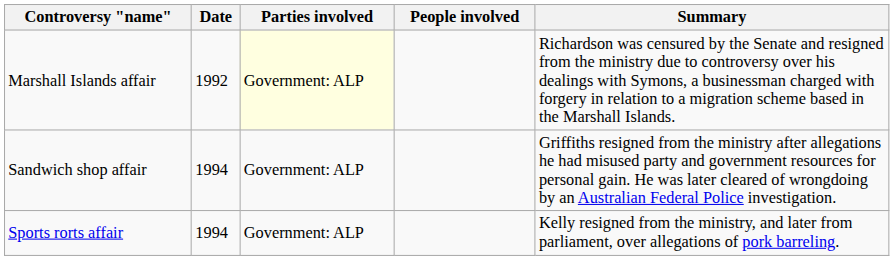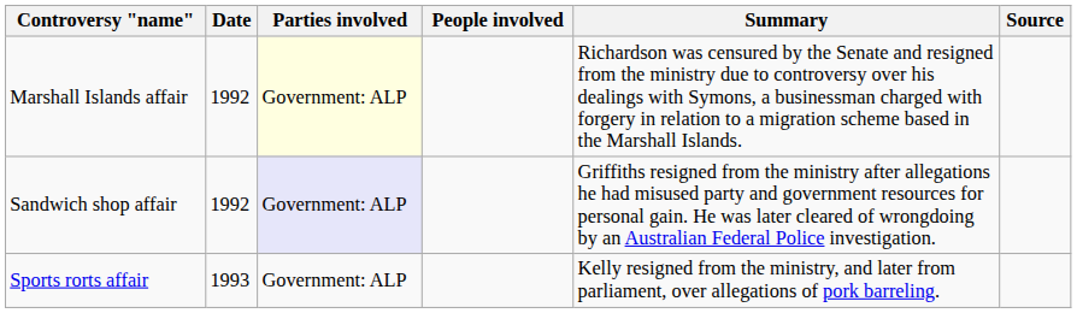 <table Class="wikitable sortable">
 <tr>
 <th>Controversy "name"<br></th>
 <th>Date<br></th>
 <th>Parties involved<br></th>
 <th>People involved<br></th>
 <th width=40%>Summary<br></th>
+<th>Source<br></th>
 </tr>
 <tr>
 <td>Marshall Islands affair</td>
 <td>1992</td>
 <td style="background: lightyellow;">Government: ALP</td>
 <td></td>
 <td>Richardson was censured by the Senate and resigned from the ministry due to controversy over his dealings with Symons, a businessman charged with forgery in relation to a migration scheme based in the Marshall Islands.</td>
+<td></td>
 </tr>
 <tr>
 <td>Sandwich shop affair</td>
-<td>1994</td>
-<td>Government: ALP</td>
+<td>1992</td>
+<td style="background: lavender;">Government: ALP</td>
 <td></td>
 <td>Griffiths resigned from the ministry after allegations he had misused party and government resources for personal gain. He was later cleared of wrongdoing by an <a href='#'>Australian Federal Police</a> investigation.</td>
+<td></td>
 </tr>
 <tr>
 <td><a href='#'>Sports rorts affair</a></td>
-<td>1994</td>
+<td>1993</td>
 <td>Government: ALP</td>
 <td></td>
 <td>Kelly resigned from the ministry, and later from parliament, over allegations of <a href='#'>pork barreling</a>.</td>
+<td></td>
 </tr>
 </table>
